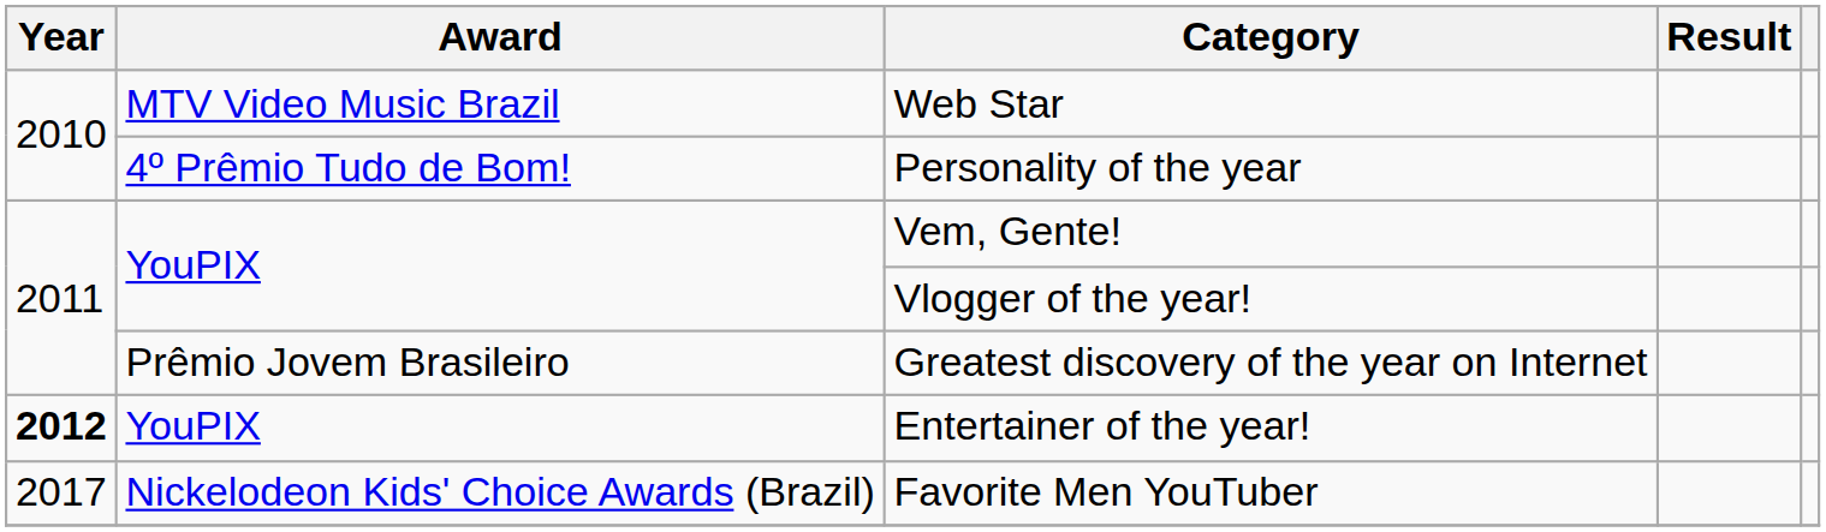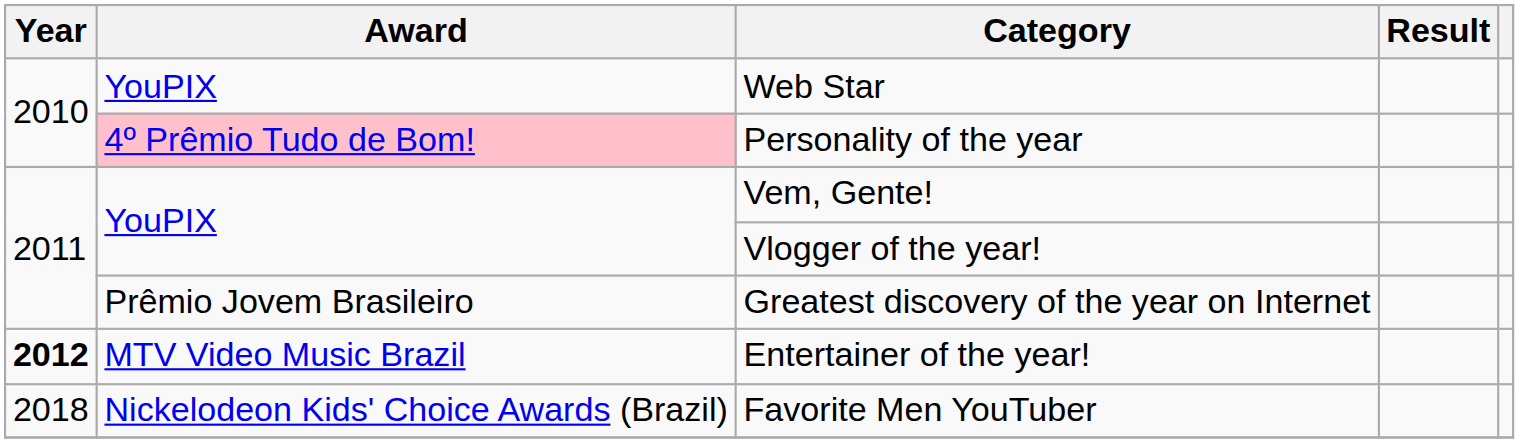 <table class="wikitable sortable plainrowheaders">
 <tr>
 <th scope="col">Year</th>
 <th scope="col">Award</th>
 <th scope="col">Category</th>
 <th scope="col">Result</th>
 <th scope="col" class="unsortable"></th>
 </tr>
 <tr>
 <td rowspan="2">2010</td>
-<td><a href='#'>MTV Video Music Brazil</a></td>
+<td><a href='#'>YouPIX</a></td>
 <td>Web Star</td>
 <td></td>
 <td></td>
 </tr>
 <tr>
-<td><a href='#'>4º Prêmio Tudo de Bom!</a></td>
+<td style="background: pink;"><a href='#'>4º Prêmio Tudo de Bom!</a></td>
 <td>Personality of the year</td>
 <td></td>
 <td></td>
 </tr>
 <tr>
 <td rowspan="3">2011</td>
 <td rowspan="2"><a href='#'>YouPIX</a></td>
 <td>Vem, Gente!</td>
 <td></td>
 <td></td>
 </tr>
 <tr>
 <td>Vlogger of the year!</td>
 <td></td>
 <td></td>
 </tr>
 <tr>
 <td>Prêmio Jovem Brasileiro</td>
 <td>Greatest discovery of the year on Internet</td>
 <td></td>
 <td></td>
 </tr>
 <tr>
 <td><strong>2012</strong></td>
-<td><a href='#'>YouPIX</a></td>
+<td><a href='#'>MTV Video Music Brazil</a></td>
 <td>Entertainer of the year!</td>
 <td></td>
 <td></td>
 </tr>
 <tr>
-<td>2017</td>
+<td>2018</td>
 <td><a href='#'>Nickelodeon Kids' Choice Awards</a> (Brazil)</td>
 <td>Favorite Men YouTuber</td>
 <td></td>
 <td></td>
 </tr>
 <tr>
 </tr>
 </table>
